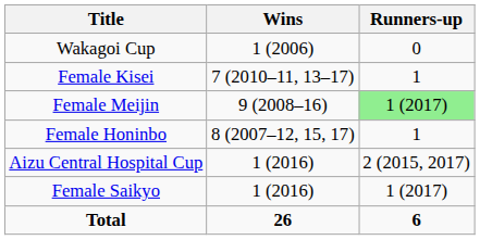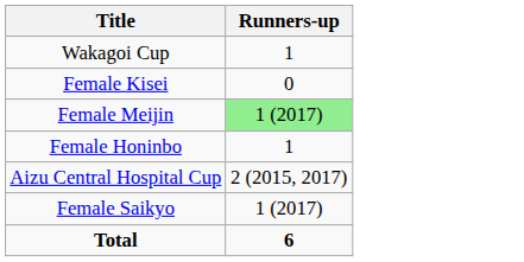 <table class="wikitable">
 <tr align="center">
 <th>Title</th>
-<th>Wins</th>
 <th>Runners-up</th>
 </tr>
 <tr align="center">
 <td>Wakagoi Cup</td>
-<td>1 (2006)</td>
+<td>1</td>
+</tr>
+<tr align="center">
+<td><a href='#'>Female Kisei</a></td>
 <td>0</td>
 </tr>
 <tr align="center">
-<td><a href='#'>Female Kisei</a></td>
-<td>7 (2010–11, 13–17)</td>
-<td>1</td>
-</tr>
-<tr align="center">
 <td><a href='#'>Female Meijin</a></td>
-<td>9 (2008–16)</td>
 <td style="background: lightgreen;">1 (2017)</td>
 </tr>
 <tr align="center">
 <td><a href='#'>Female Honinbo</a></td>
-<td>8 (2007–12, 15, 17)</td>
 <td>1</td>
 </tr>
 <tr align="center">
 <td><a href='#'>Aizu Central Hospital Cup</a></td>
-<td>1 (2016)</td>
 <td>2 (2015, 2017)</td>
 </tr>
 <tr align="center">
 <td><a href='#'>Female Saikyo</a></td>
-<td>1 (2016)</td>
 <td>1 (2017)</td>
 </tr>
 <tr align="center">
 <td><strong>Total</strong></td>
-<td><strong>26</strong></td>
 <td><strong>6</strong></td>
 </tr>
 </table>
